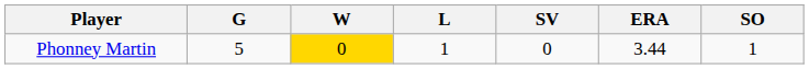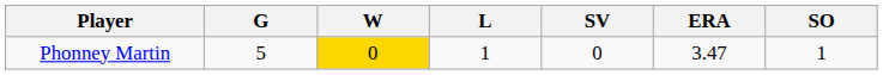 <table class="wikitable sortable">
 <tr>
 <th bgcolor="#DDDDFF" width="16%">Player</th>
 <th bgcolor="#DDDDFF" width="9%">G</th>
 <th bgcolor="#DDDDFF" width="9%">W</th>
 <th bgcolor="#DDDDFF" width="9%">L</th>
 <th bgcolor="#DDDDFF" width="9%">SV</th>
 <th bgcolor="#DDDDFF" width="9%">ERA</th>
 <th bgcolor="#DDDDFF" width="9%">SO</th>
 </tr>
 <tr align=center>
 <td><a href='#'>Phonney Martin</a></td>
 <td>5</td>
 <td style="background: gold;">0</td>
 <td>1</td>
 <td>0</td>
-<td>3.44</td>
+<td>3.47</td>
 <td>1</td>
 </tr>
 </table>
